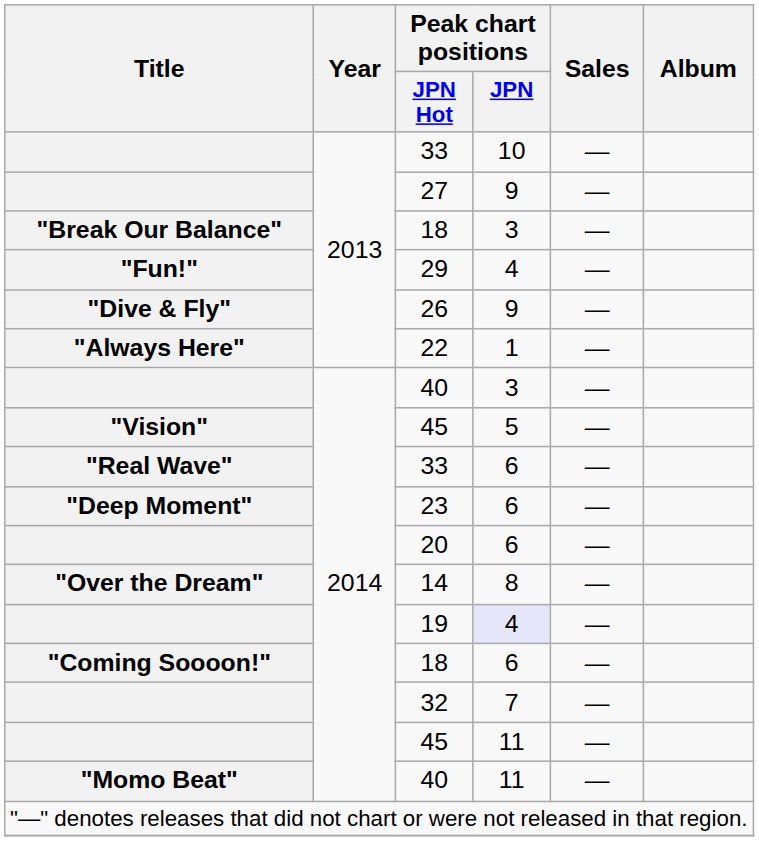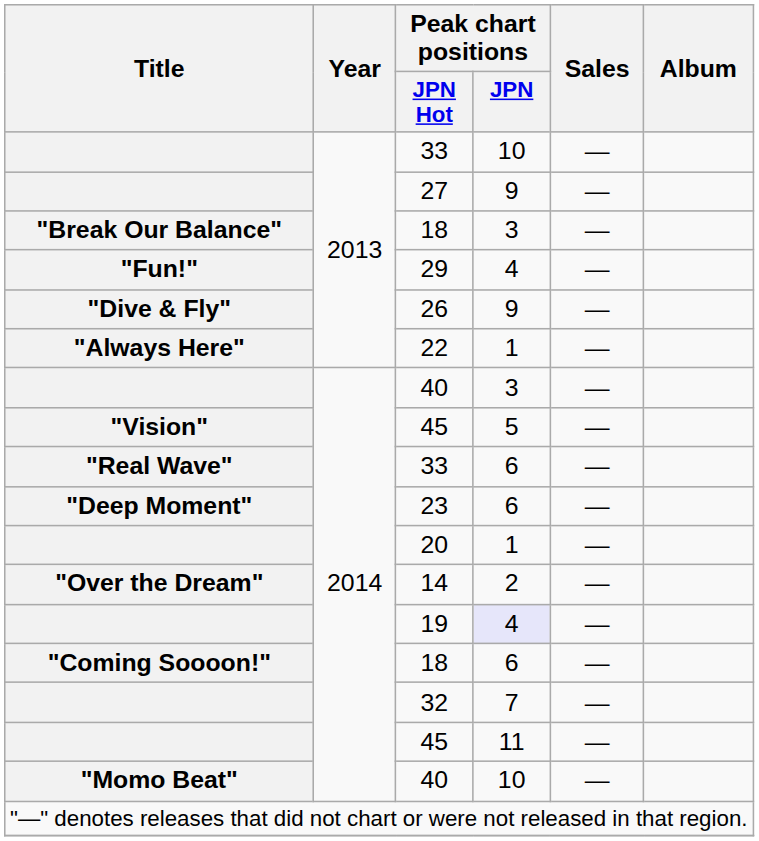 <table class="wikitable plainrowheaders" style="text-align:center;">
 <tr>
 <th scope="col" rowspan="2" style="width:12em;">Title</th>
 <th scope="col" rowspan="2">Year</th>
 <th scope="col" colspan="2">Peak chart positions</th>
 <th scope="col" rowspan="2">Sales</th>
 <th scope="col" rowspan="2">Album</th>
 </tr>
 <tr>
 <th scope="col" style="width:3em;font-size:90%;"><a href='#'>JPN<br>Hot</a><br></th>
 <th scope="col" style="width:3em;font-size:90%;"><a href='#'>JPN<br></a><br></th>
 </tr>
 <tr>
 <th scope="row"></th>
 <td rowspan="6">2013</td>
 <td>33</td>
 <td>10</td>
 <td>—</td>
 <td></td>
 </tr>
 <tr>
 <th scope="row"></th>
 <td>27</td>
 <td>9</td>
 <td>—</td>
 <td></td>
 </tr>
 <tr>
 <th scope="row">"Break Our Balance"</th>
 <td>18</td>
 <td>3</td>
 <td>—</td>
 <td></td>
 </tr>
 <tr>
 <th scope="row">"Fun!"</th>
 <td>29</td>
 <td>4</td>
 <td>—</td>
 <td></td>
 </tr>
 <tr>
 <th scope="row">"Dive & Fly"</th>
 <td>26</td>
 <td>9</td>
 <td>—</td>
 <td></td>
 </tr>
 <tr>
 <th scope="row">"Always Here"</th>
 <td>22</td>
 <td>1</td>
 <td>—</td>
 <td></td>
 </tr>
 <tr>
 <th scope="row"></th>
 <td rowspan="11">2014</td>
 <td>40</td>
 <td>3</td>
 <td>—</td>
 <td></td>
 </tr>
 <tr>
 <th scope="row">"Vision"</th>
 <td>45</td>
 <td>5</td>
 <td>—</td>
 <td></td>
 </tr>
 <tr>
 <th scope="row">"Real Wave"</th>
 <td>33</td>
 <td>6</td>
 <td>—</td>
 <td></td>
 </tr>
 <tr>
 <th scope="row">"Deep Moment"</th>
 <td>23</td>
 <td>6</td>
 <td>—</td>
 <td></td>
 </tr>
 <tr>
 <th scope="row"></th>
 <td>20</td>
-<td>6</td>
+<td>1</td>
 <td>—</td>
 <td></td>
 </tr>
 <tr>
 <th scope="row">"Over the Dream"</th>
 <td>14</td>
-<td>8</td>
+<td>2</td>
 <td>—</td>
 <td></td>
 </tr>
 <tr>
 <th scope="row"></th>
 <td>19</td>
 <td style="background: lavender;">4</td>
 <td>—</td>
 <td></td>
 </tr>
 <tr>
 <th scope="row">"Coming Soooon!"</th>
 <td>18</td>
 <td>6</td>
 <td>—</td>
 <td></td>
 </tr>
 <tr>
 <th scope="row"></th>
 <td>32</td>
 <td>7</td>
 <td>—</td>
 <td></td>
 </tr>
 <tr>
 <th scope="row"></th>
 <td>45</td>
 <td>11</td>
 <td>—</td>
 <td></td>
 </tr>
 <tr>
 <th scope="row">"Momo Beat"</th>
 <td>40</td>
-<td>11</td>
+<td>10</td>
 <td>—</td>
 <td></td>
 </tr>
 <tr>
 <td colspan="6" style="font-size:90%;">"—" denotes releases that did not chart or were not released in that region.</td>
 </tr>
 <tr>
 </tr>
 </table>
